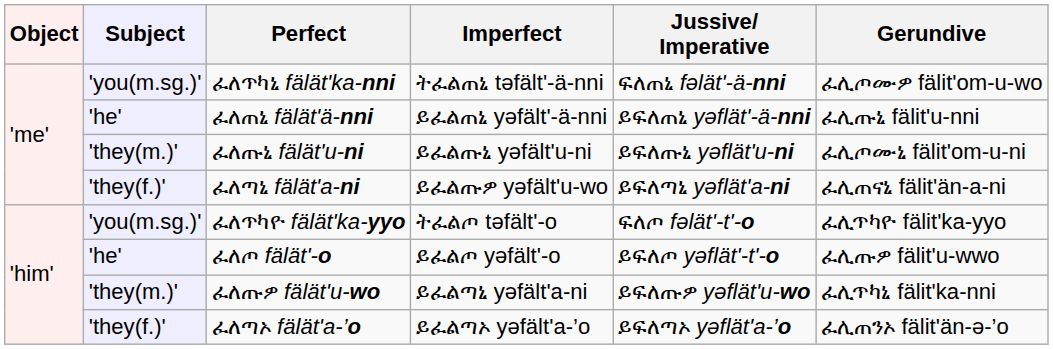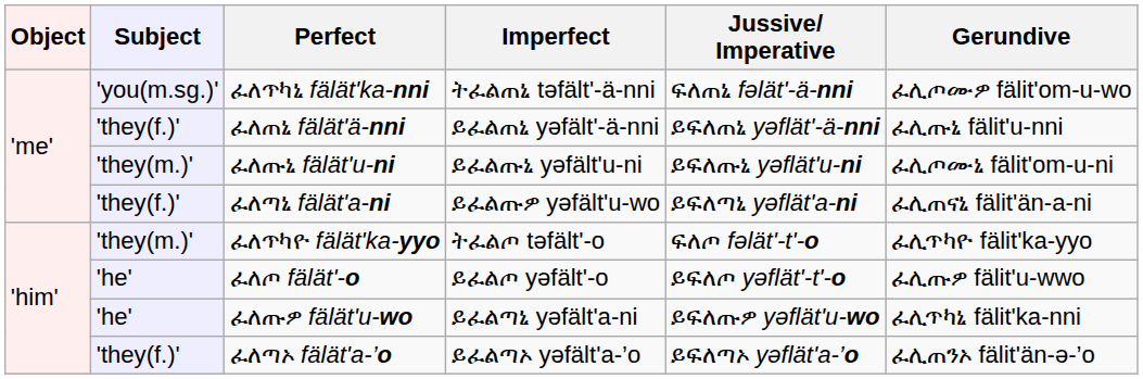 <table class="wikitable">
 <tr>
 <th style="background:#ffeeee">Object</th>
 <th style="background:#eeeeff">Subject</th>
 <th>Perfect</th>
 <th>Imperfect</th>
 <th>Jussive/<br>Imperative</th>
 <th>Gerundive</th>
 </tr>
 <tr>
 <td style="background:#ffeeee;" rowspan="4">'me'</td>
 <td style="background:#eeeeff">'you(m.sg.)'</td>
 <td>ፈለጥካኒ <em>fälät'ka-<strong>nni<strong><em></td>
 <td>ትፈልጠኒ </em>tǝfält'-ä-</strong>nni</em></strong></td>
 <td>ፍለጠኒ <em>fǝlät'-ä-<strong>nni<strong><em></td>
 <td>ፈሊጦሙዎ </em>fälit'om-u-</strong>wo</em></strong></td>
 </tr>
 <tr>
-<td style="background:#eeeeff">'he'</td>
+<td style="background:#eeeeff">'they(f.)'</td>
 <td>ፈለጠኒ <em>fälät'ä-<strong>nni<strong><em></td>
 <td>ይፈልጠኒ </em>yǝfält'-ä-</strong>nni</em></strong></td>
 <td>ይፍለጠኒ <em>yǝflät'-ä-<strong>nni<strong><em></td>
 <td>ፈሊጡኒ </em>fälit'u-</strong>nni</em></strong></td>
 </tr>
 <tr>
 <td style="background:#eeeeff">'they(m.)'</td>
 <td>ፈለጡኒ <em>fälät'u-<strong>ni<strong><em></td>
 <td>ይፈልጡኒ </em>yǝfält'u-</strong>ni</em></strong></td>
 <td>ይፍለጡኒ <em>yǝflät'u-<strong>ni<strong><em></td>
 <td>ፈሊጦሙኒ </em>fälit'om-u-</strong>ni</em></strong></td>
 </tr>
 <tr>
 <td style="background:#eeeeff">'they(f.)'</td>
 <td>ፈለጣኒ <em>fälät'a-<strong>ni<strong><em></td>
 <td>ይፈልጡዎ </em>yǝfält'u-</strong>wo</em></strong></td>
 <td>ይፍለጣኒ <em>yǝflät'a-<strong>ni<strong><em></td>
 <td>ፈሊጠናኒ </em>fälit'än-a-</strong>ni</em></strong></td>
 </tr>
 <tr>
 <td style="background:#ffeeee" rowspan="4">'him'</td>
-<td style="background:#eeeeff">'you(m.sg.)'</td>
+<td style="background:#eeeeff">'they(m.)'</td>
 <td>ፈለጥካዮ <em>fälät'ka-<strong>yyo<strong><em></td>
 <td>ትፈልጦ </em>tǝfält'-</strong>o</em></strong></td>
 <td>ፍለጦ <em>fǝlät'-t'-<strong>o<strong><em></td>
 <td>ፈሊጥካዮ </em>fälit'ka-</strong>yyo</em></strong></td>
 </tr>
 <tr>
 <td style="background:#eeeeff">'he'</td>
 <td>ፈለጦ <em>fälät'-<strong>o<strong><em></td>
 <td>ይፈልጦ </em>yǝfält'-</strong>o</em></strong></td>
 <td>ይፍለጦ <em>yǝflät'-t'-<strong>o<strong><em></td>
 <td>ፈሊጡዎ </em>fälit'u-</strong>wwo</em></strong></td>
 </tr>
 <tr>
-<td style="background:#eeeeff">'they(m.)'</td>
+<td style="background:#eeeeff">'he'</td>
 <td>ፈለጡዎ <em>fälät'u-<strong>wo<strong><em></td>
 <td>ይፈልጣኒ </em>yǝfält'a-</strong>ni</em></strong></td>
 <td>ይፍለጡዎ <em>yǝflät'u-<strong>wo<strong><em></td>
 <td>ፈሊጥካኒ </em>fälit'ka-</strong>nni</em></strong></td>
 </tr>
 <tr>
 <td style="background:#eeeeff">'they(f.)'</td>
 <td>ፈለጣኦ <em>fälät'a-’<strong>o<strong><em></td>
 <td>ይፈልጣኦ </em>yǝfält'a-’</strong>o</em></strong></td>
 <td>ይፍለጣኦ <em>yǝflät'a-’<strong>o<strong><em></td>
 <td>ፈሊጠንኦ </em>fälit'än-ǝ-’</strong>o</em></strong></td>
 </tr>
 </table>
